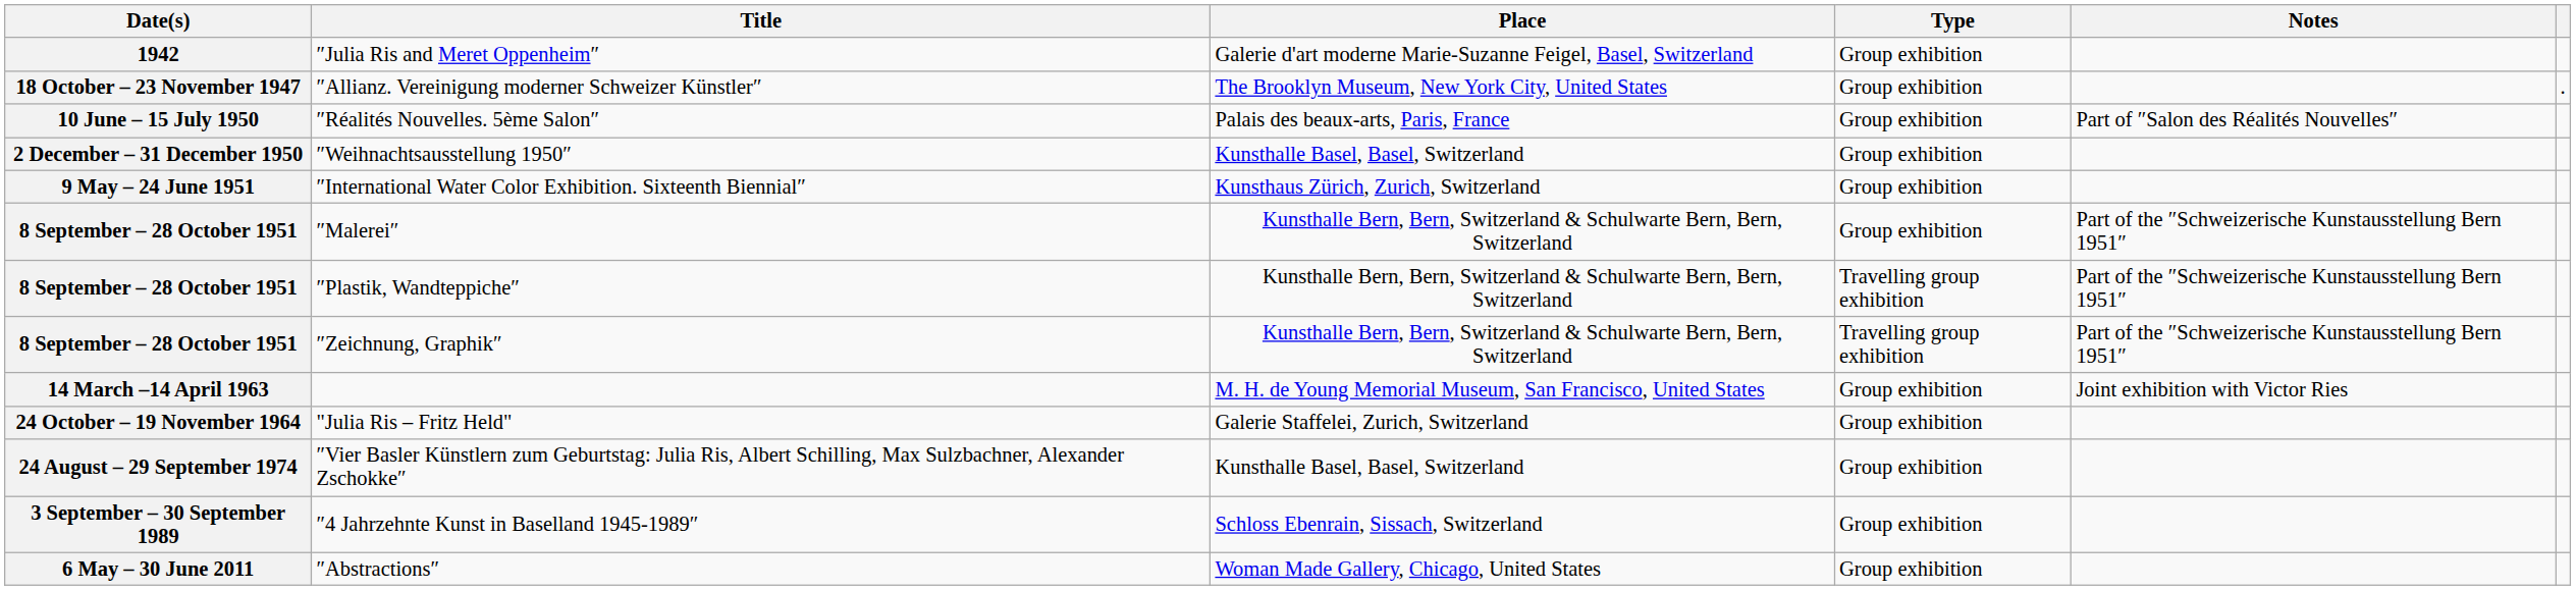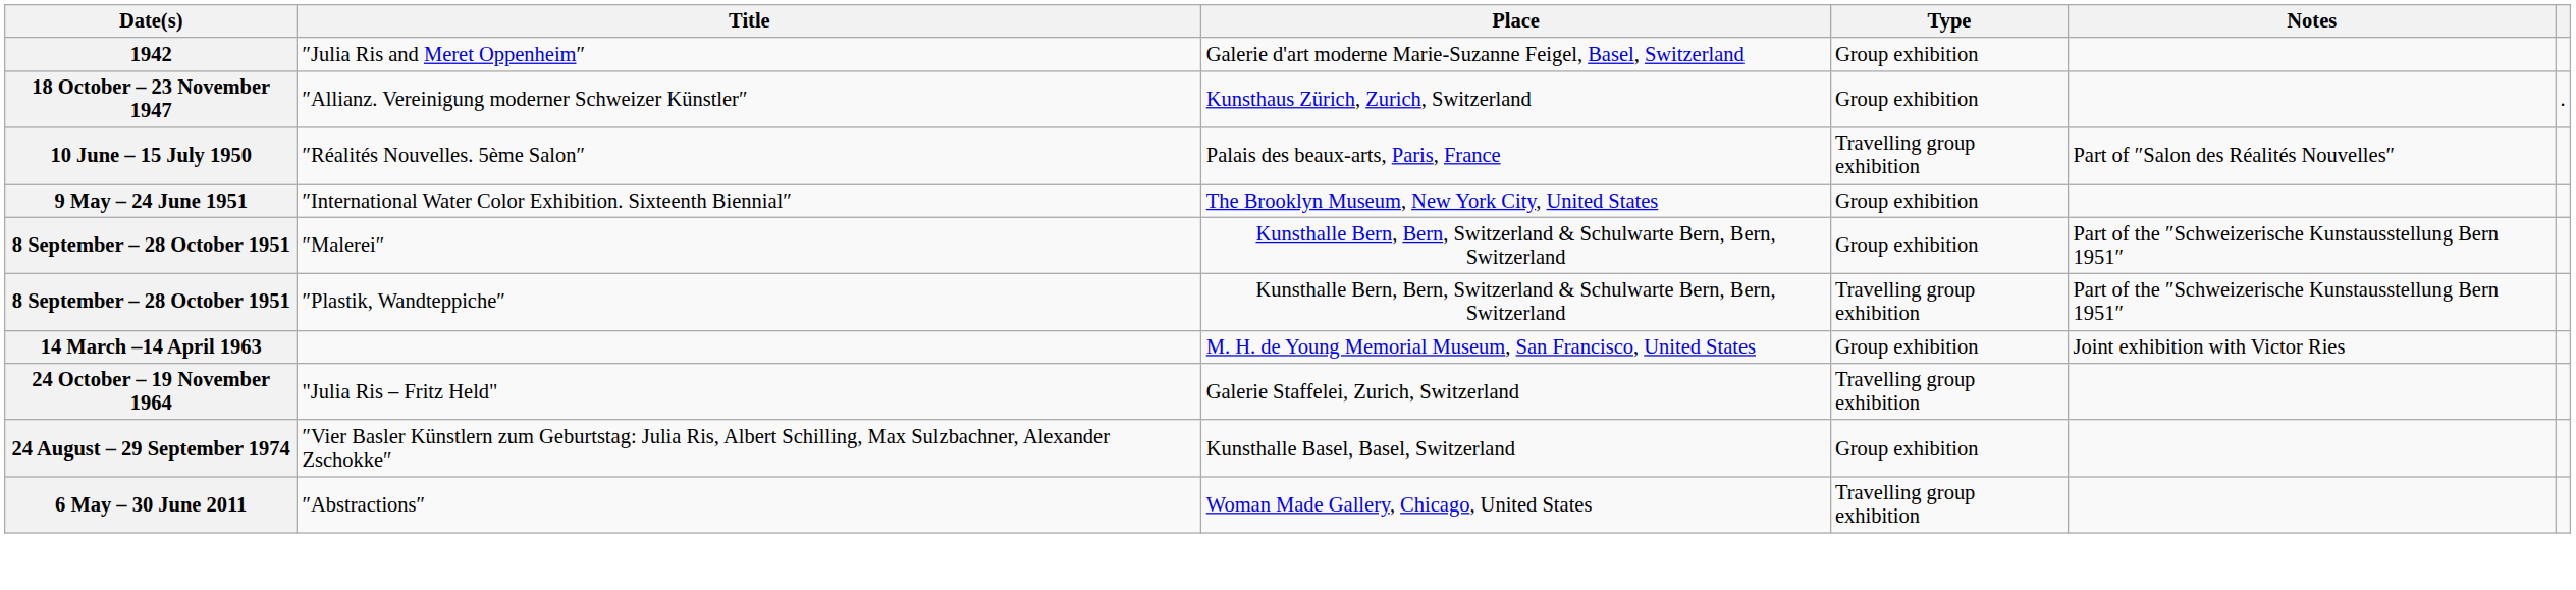 <table class="wikitable sortable plainrowheaders">
 <tr>
 <th scope="col">Date(s)</th>
 <th scope="col">Title</th>
 <th scope="col">Place</th>
 <th scope="col" class="unsortable">Type</th>
 <th scope="col" class="unsortable">Notes</th>
 <th scope="col" class="unsortable"></th>
 </tr>
 <tr>
 <th scope="row">1942</th>
 <td>″Julia Ris and <a href='#'>Meret Oppenheim</a>″</td>
 <td>Galerie d'art moderne Marie-Suzanne Feigel, <a href='#'>Basel</a>, <a href='#'>Switzerland</a></td>
 <td>Group exhibition</td>
 <td></td>
 <td style="text-align:center;"></td>
 </tr>
 <tr>
 <th scope="row">18 October – 23 November 1947</th>
 <td>″Allianz. Vereinigung moderner Schweizer Künstler″</td>
-<td><a href='#'>The Brooklyn Museum</a>, <a href='#'>New York City</a>, <a href='#'>United States</a></td>
+<td><a href='#'>Kunsthaus Zürich</a>, <a href='#'>Zurich</a>, Switzerland</td>
 <td>Group exhibition</td>
 <td></td>
 <td style="text-align:center;">.</td>
 </tr>
 <tr>
 <th scope="row">10 June – 15 July 1950</th>
 <td>″Réalités Nouvelles. 5ème Salon″</td>
 <td>Palais des beaux-arts, <a href='#'>Paris</a>, <a href='#'>France</a></td>
-<td>Group exhibition</td>
+<td>Travelling group exhibition</td>
 <td>Part of ″Salon des Réalités Nouvelles″</td>
-<td style="text-align:center;"></td>
-</tr>
-<tr>
-<th scope="row">2 December – 31 December 1950</th>
-<td>″Weihnachtsausstellung 1950″</td>
-<td><a href='#'>Kunsthalle Basel</a>, <a href='#'>Basel</a>, Switzerland</td>
-<td>Group exhibition</td>
-<td></td>
 <td style="text-align:center;"></td>
 </tr>
 <tr>
 <th scope="row">9 May – 24 June 1951</th>
 <td>″International Water Color Exhibition. Sixteenth Biennial″</td>
-<td><a href='#'>Kunsthaus Zürich</a>, <a href='#'>Zurich</a>, Switzerland</td>
+<td><a href='#'>The Brooklyn Museum</a>, <a href='#'>New York City</a>, <a href='#'>United States</a></td>
 <td>Group exhibition</td>
 <td></td>
 <td style="text-align:center;"></td>
 </tr>
 <tr>
 <th scope="row">8 September – 28 October 1951</th>
 <td>″Malerei″</td>
 <td style="text-align:center;"><a href='#'>Kunsthalle Bern</a>, <a href='#'>Bern</a>, Switzerland & Schulwarte Bern, Bern, Switzerland</td>
 <td>Group exhibition</td>
 <td>Part of the ″Schweizerische Kunstausstellung Bern 1951″</td>
 <td style="text-align:center;"></td>
 </tr>
 <tr>
 <th scope="row">8 September – 28 October 1951</th>
 <td>″Plastik, Wandteppiche″</td>
 <td style="text-align:center;">Kunsthalle Bern, Bern, Switzerland & Schulwarte Bern, Bern, Switzerland</td>
 <td>Travelling group exhibition</td>
 <td>Part of the ″Schweizerische Kunstausstellung Bern 1951″</td>
 <td style="text-align:center;"></td>
 </tr>
 <tr>
-<th scope="row">8 September – 28 October 1951</th>
-<td>″Zeichnung, Graphik″</td>
-<td style="text-align:center;"><a href='#'>Kunsthalle Bern</a>, <a href='#'>Bern</a>, Switzerland & Schulwarte Bern, Bern, Switzerland</td>
-<td>Travelling group exhibition</td>
-<td>Part of the ″Schweizerische Kunstausstellung Bern 1951″</td>
-<td style="text-align:center;"></td>
-</tr>
-<tr>
 <th scope="row">14 March –14 April 1963</th>
 <td></td>
 <td><a href='#'>M. H. de Young Memorial Museum</a>, <a href='#'>San Francisco</a>, <a href='#'>United States</a></td>
 <td>Group exhibition</td>
 <td>Joint exhibition with Victor Ries</td>
 <td style="text-align:center;"></td>
 </tr>
 <tr>
 <th scope="row">24 October – 19 November 1964</th>
 <td>"Julia Ris – Fritz Held"</td>
 <td>Galerie Staffelei, Zurich, Switzerland</td>
-<td>Group exhibition</td>
+<td>Travelling group exhibition</td>
 <td></td>
 <td style="text-align:center;"></td>
 </tr>
 <tr>
 <th scope="row">24 August – 29 September 1974</th>
 <td>″Vier Basler Künstlern zum Geburtstag: Julia Ris, Albert Schilling, Max Sulzbachner, Alexander Zschokke″</td>
 <td>Kunsthalle Basel, Basel, Switzerland</td>
 <td>Group exhibition</td>
 <td></td>
 <td style="text-align:center;"></td>
 </tr>
 <tr>
-<th scope="row">3 September – 30 September 1989</th>
-<td>″4 Jahrzehnte Kunst in Baselland 1945-1989″</td>
-<td><a href='#'>Schloss Ebenrain</a>, <a href='#'>Sissach</a>, Switzerland</td>
-<td>Group exhibition</td>
-<td></td>
-<td style="text-align:center;"></td>
-</tr>
-<tr>
 <th scope="row">6 May – 30 June 2011</th>
 <td>″Abstractions″</td>
 <td><a href='#'>Woman Made Gallery</a>, <a href='#'>Chicago</a>, United States</td>
-<td>Group exhibition</td>
+<td>Travelling group exhibition</td>
 <td></td>
 <td style="text-align:center;"></td>
 </tr>
 </table>
